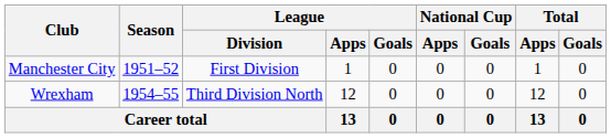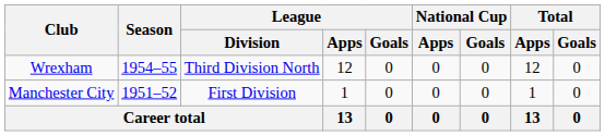 <table class="wikitable" style="text-align:center">
 <tr>
 <th rowspan="2">Club</th>
 <th rowspan="2">Season</th>
 <th colspan="3">League</th>
 <th colspan="2">National Cup</th>
 <th colspan="2">Total</th>
 </tr>
 <tr>
 <th>Division</th>
 <th>Apps</th>
 <th>Goals</th>
 <th>Apps</th>
 <th>Goals</th>
 <th>Apps</th>
 <th>Goals</th>
 </tr>
 <tr>
+<td><a href='#'>Wrexham</a></td>
+<td><a href='#'>1954–55</a></td>
+<td><a href='#'>Third Division North</a></td>
+<td>12</td>
+<td>0</td>
+<td>0</td>
+<td>0</td>
+<td>12</td>
+<td>0</td>
+</tr>
+<tr>
 <td><a href='#'>Manchester City</a></td>
 <td><a href='#'>1951–52</a></td>
 <td><a href='#'>First Division</a></td>
 <td>1</td>
 <td>0</td>
 <td>0</td>
 <td>0</td>
 <td>1</td>
-<td>0</td>
-</tr>
-<tr>
-<td><a href='#'>Wrexham</a></td>
-<td><a href='#'>1954–55</a></td>
-<td><a href='#'>Third Division North</a></td>
-<td>12</td>
-<td>0</td>
-<td>0</td>
-<td>0</td>
-<td>12</td>
 <td>0</td>
 </tr>
 <tr>
 <th colspan="3">Career total</th>
 <th>13</th>
 <th>0</th>
 <th>0</th>
 <th>0</th>
 <th>13</th>
 <th>0</th>
 </tr>
 </table>
